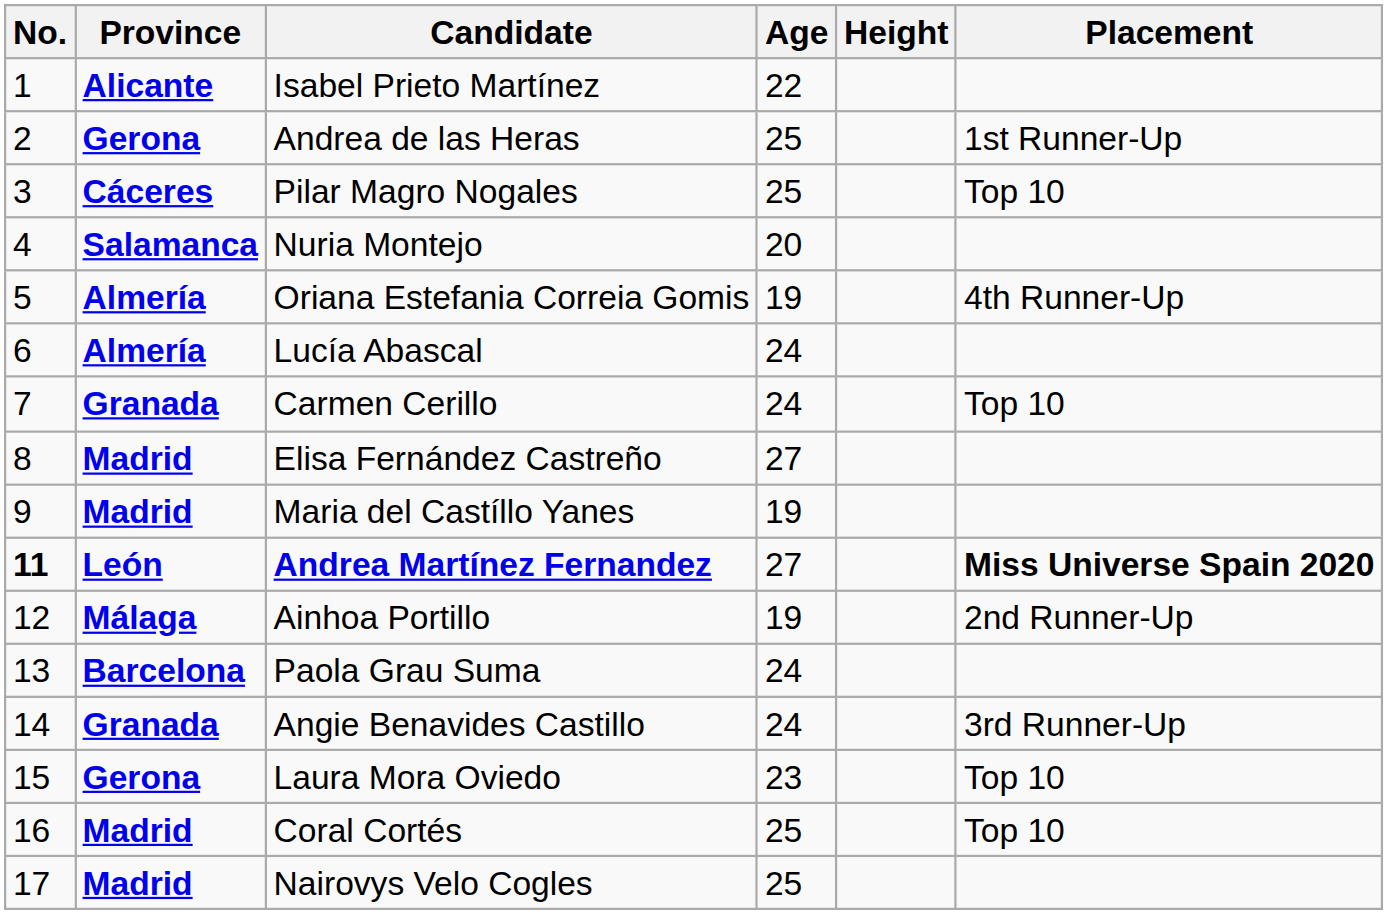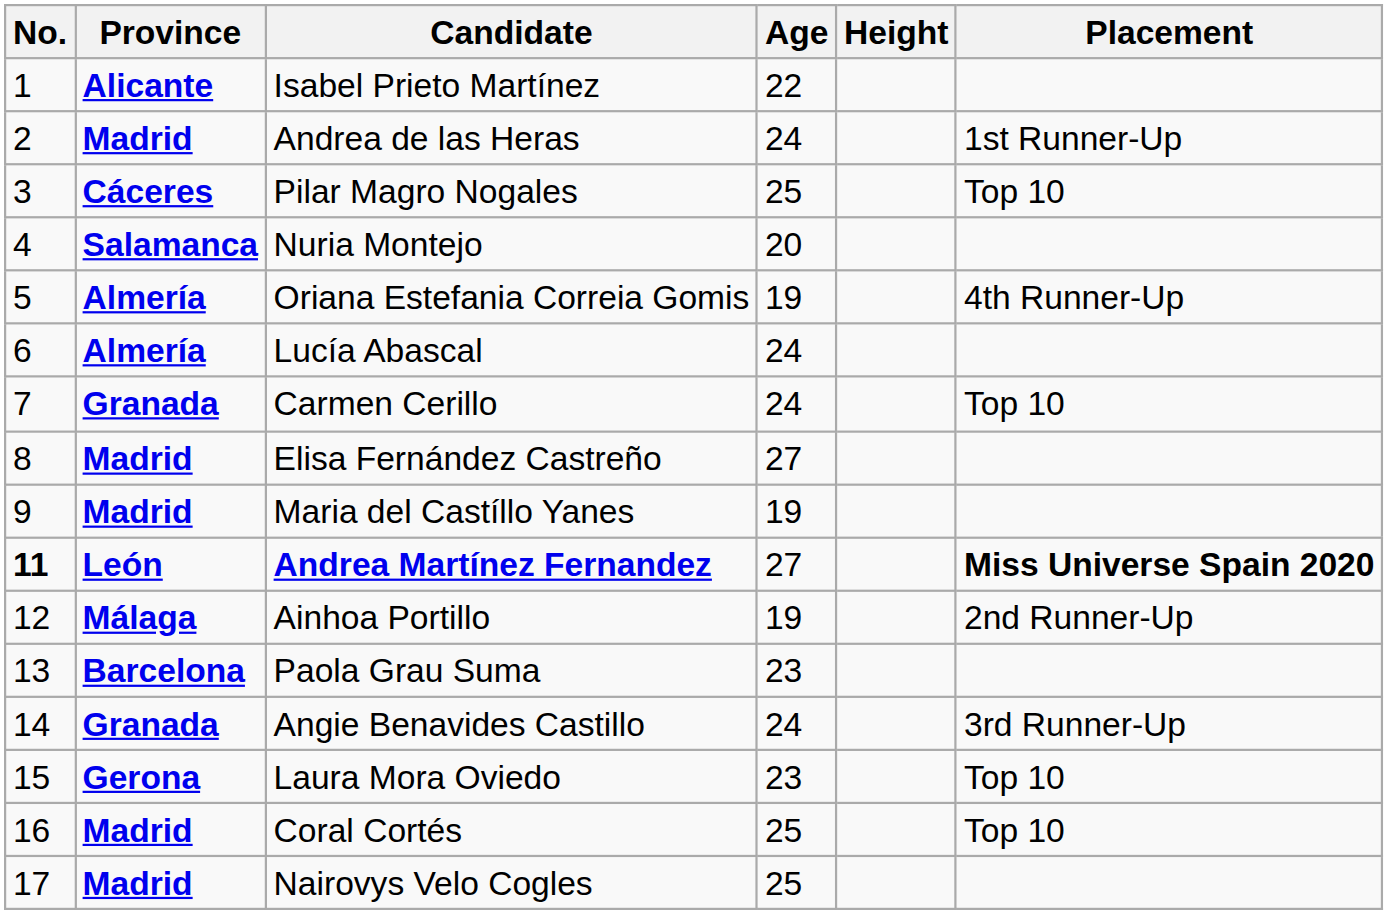 <table class="wikitable sortable" style="font-size: 95%;">
 <tr>
 <th>No.</th>
 <th>Province</th>
 <th>Candidate</th>
 <th>Age</th>
 <th>Height</th>
 <th>Placement</th>
 </tr>
 <tr>
 <td>1</td>
 <td> <strong><a href='#'>Alicante</a></strong></td>
 <td>Isabel Prieto Martínez</td>
 <td>22</td>
 <td></td>
 <td></td>
 </tr>
 <tr>
 <td>2</td>
-<td> <strong><a href='#'>Gerona</a></strong></td>
+<td> <strong><a href='#'>Madrid</a></strong></td>
 <td>Andrea de las Heras</td>
-<td>25</td>
+<td>24</td>
 <td></td>
 <td>1st Runner-Up</td>
 </tr>
 <tr>
 <td>3</td>
 <td> <strong><a href='#'>Cáceres</a></strong></td>
 <td>Pilar Magro Nogales</td>
 <td>25</td>
 <td></td>
 <td>Top 10</td>
 </tr>
 <tr>
 <td>4</td>
 <td> <strong><a href='#'>Salamanca</a></strong></td>
 <td>Nuria Montejo</td>
 <td>20</td>
 <td></td>
 <td></td>
 </tr>
 <tr>
 <td>5</td>
 <td> <strong><a href='#'>Almería</a></strong></td>
 <td>Oriana Estefania Correia Gomis</td>
 <td>19</td>
 <td></td>
 <td>4th Runner-Up</td>
 </tr>
 <tr>
 <td>6</td>
 <td> <strong><a href='#'>Almería</a></strong></td>
 <td>Lucía Abascal</td>
 <td>24</td>
 <td></td>
 <td></td>
 </tr>
 <tr>
 <td>7</td>
 <td> <strong><a href='#'>Granada</a></strong></td>
 <td>Carmen Cerillo</td>
 <td>24</td>
 <td></td>
 <td>Top 10</td>
 </tr>
 <tr>
 <td>8</td>
 <td> <strong><a href='#'>Madrid</a></strong></td>
 <td>Elisa Fernández Castreño</td>
 <td>27</td>
 <td></td>
 <td></td>
 </tr>
 <tr>
 <td>9</td>
 <td> <strong><a href='#'>Madrid</a></strong></td>
 <td>Maria del Castíllo Yanes</td>
 <td>19</td>
 <td></td>
 </tr>
 <tr>
 <td><strong>11</strong></td>
 <td> <strong><a href='#'>León</a></strong></td>
 <td><strong><a href='#'>Andrea Martínez Fernandez</a></strong></td>
 <td>27</td>
 <td></td>
 <td><strong>Miss Universe Spain 2020</strong></td>
 </tr>
 <tr>
 <td>12</td>
 <td> <strong><a href='#'>Málaga</a></strong></td>
 <td>Ainhoa Portillo</td>
 <td>19</td>
 <td></td>
 <td>2nd Runner-Up</td>
 </tr>
 <tr>
 <td>13</td>
 <td> <strong><a href='#'>Barcelona</a></strong></td>
 <td>Paola Grau Suma</td>
-<td>24</td>
+<td>23</td>
 <td></td>
 <td></td>
 </tr>
 <tr>
 <td>14</td>
 <td> <strong><a href='#'>Granada</a></strong></td>
 <td>Angie Benavides Castillo</td>
 <td>24</td>
 <td></td>
 <td>3rd Runner-Up</td>
 </tr>
 <tr>
 <td>15</td>
 <td> <strong><a href='#'>Gerona</a></strong></td>
 <td>Laura Mora Oviedo</td>
 <td>23</td>
 <td></td>
 <td>Top 10</td>
 </tr>
 <tr>
 <td>16</td>
 <td> <strong><a href='#'>Madrid</a></strong></td>
 <td>Coral Cortés</td>
 <td>25</td>
 <td></td>
 <td>Top 10</td>
 </tr>
 <tr>
 <td>17</td>
 <td> <strong><a href='#'>Madrid</a></strong></td>
 <td>Nairovys Velo Cogles</td>
 <td>25</td>
 <td></td>
 <td></td>
 </tr>
 <tr>
 </tr>
 </table>
